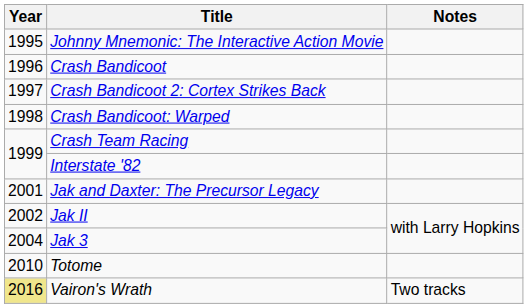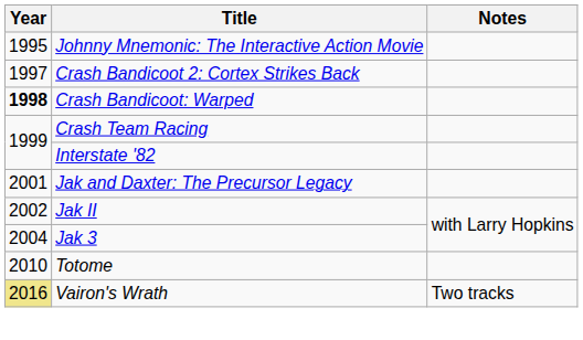 <table class="wikitable">
 <tr>
 <th>Year</th>
 <th>Title</th>
 <th>Notes</th>
 </tr>
 <tr>
 <td>1995</td>
 <td><em><a href='#'>Johnny Mnemonic: The Interactive Action Movie</a></em></td>
 <td></td>
 </tr>
 <tr>
-<td>1996</td>
-<td><em><a href='#'>Crash Bandicoot</a></em></td>
-<td></td>
-</tr>
-<tr>
 <td>1997</td>
 <td><em><a href='#'>Crash Bandicoot 2: Cortex Strikes Back</a></em></td>
 <td></td>
 </tr>
 <tr>
-<td>1998</td>
+<td><strong>1998</strong></td>
 <td><em><a href='#'>Crash Bandicoot: Warped</a></em></td>
 <td></td>
 </tr>
 <tr>
 <td rowspan="2">1999</td>
 <td><em><a href='#'>Crash Team Racing</a></em></td>
 <td></td>
 </tr>
 <tr>
 <td><em><a href='#'>Interstate '82</a></em></td>
 <td></td>
 </tr>
 <tr>
 <td>2001</td>
 <td><em><a href='#'>Jak and Daxter: The Precursor Legacy</a></em></td>
 <td></td>
 </tr>
 <tr>
 <td>2002</td>
 <td><em><a href='#'>Jak II</a></em></td>
 <td rowspan="2">with Larry Hopkins</td>
 </tr>
 <tr>
 <td>2004</td>
 <td><em><a href='#'>Jak 3</a></em></td>
 </tr>
 <tr>
 <td>2010</td>
 <td><em>Totome</em></td>
 <td></td>
 </tr>
 <tr>
 <td style="background: khaki;">2016</td>
 <td><em>Vairon's Wrath</em></td>
 <td>Two tracks</td>
 </tr>
 </table>
